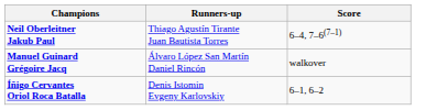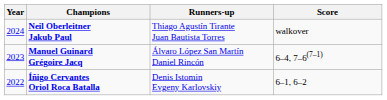 <table class="wikitable" style="font-size:90%">
 <tr>
+<th>Year</th>
 <th style="width:200px;">Champions</th>
 <th style="width:200px;">Runners-up</th>
 <th style="width:175px;">Score</th>
 </tr>
 <tr>
+<td><a href='#'>2024</a></td>
 <td> <strong><a href='#'>Neil Oberleitner</a></strong><br> <strong><a href='#'>Jakub Paul</a></strong></td>
 <td> <a href='#'>Thiago Agustín Tirante</a><br> <a href='#'>Juan Bautista Torres</a></td>
+<td>walkover</td>
+</tr>
+<tr>
+<td><a href='#'>2023</a></td>
+<td> <strong><a href='#'>Manuel Guinard</a></strong><br> <strong><a href='#'>Grégoire Jacq</a></strong></td>
+<td> <a href='#'>Álvaro López San Martín</a><br> <a href='#'>Daniel Rincón</a></td>
 <td>6–4, 7–6<sup>(7–1)</sup></td>
 </tr>
 <tr>
-<td> <strong><a href='#'>Manuel Guinard</a></strong><br> <strong><a href='#'>Grégoire Jacq</a></strong></td>
-<td> <a href='#'>Álvaro López San Martín</a><br> <a href='#'>Daniel Rincón</a></td>
-<td>walkover</td>
-</tr>
-<tr>
+<td><a href='#'>2022</a></td>
 <td> <strong><a href='#'>Íñigo Cervantes</a></strong><br> <strong><a href='#'>Oriol Roca Batalla</a></strong></td>
 <td> <a href='#'>Denis Istomin</a><br> <a href='#'>Evgeny Karlovskiy</a></td>
 <td>6–1, 6–2</td>
 </tr>
 </table>
